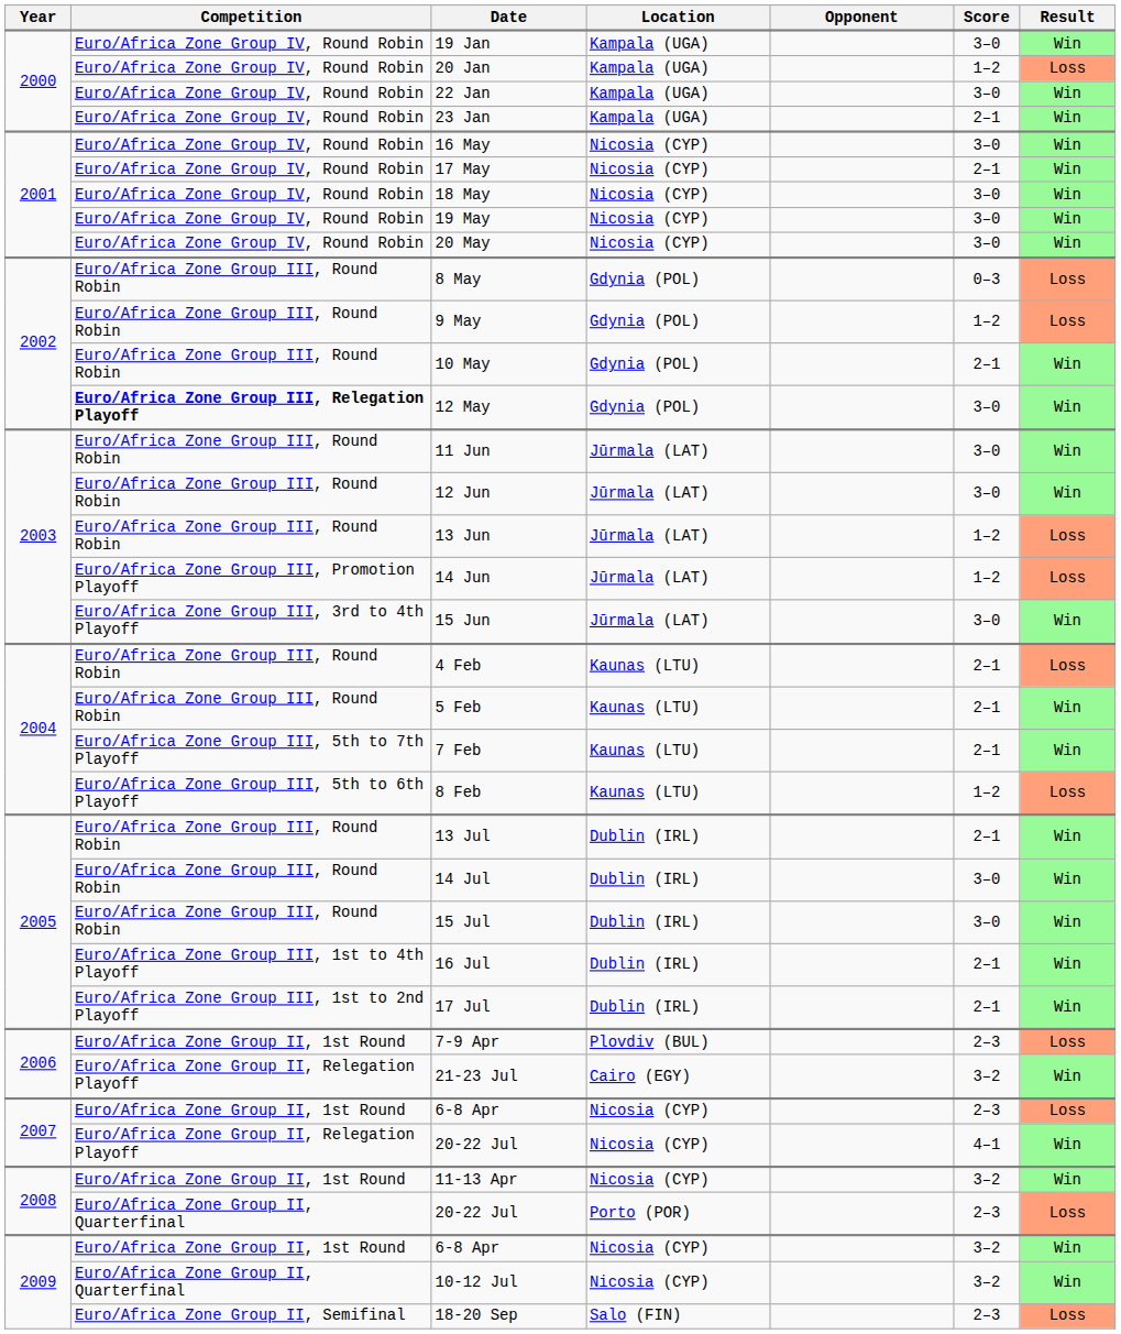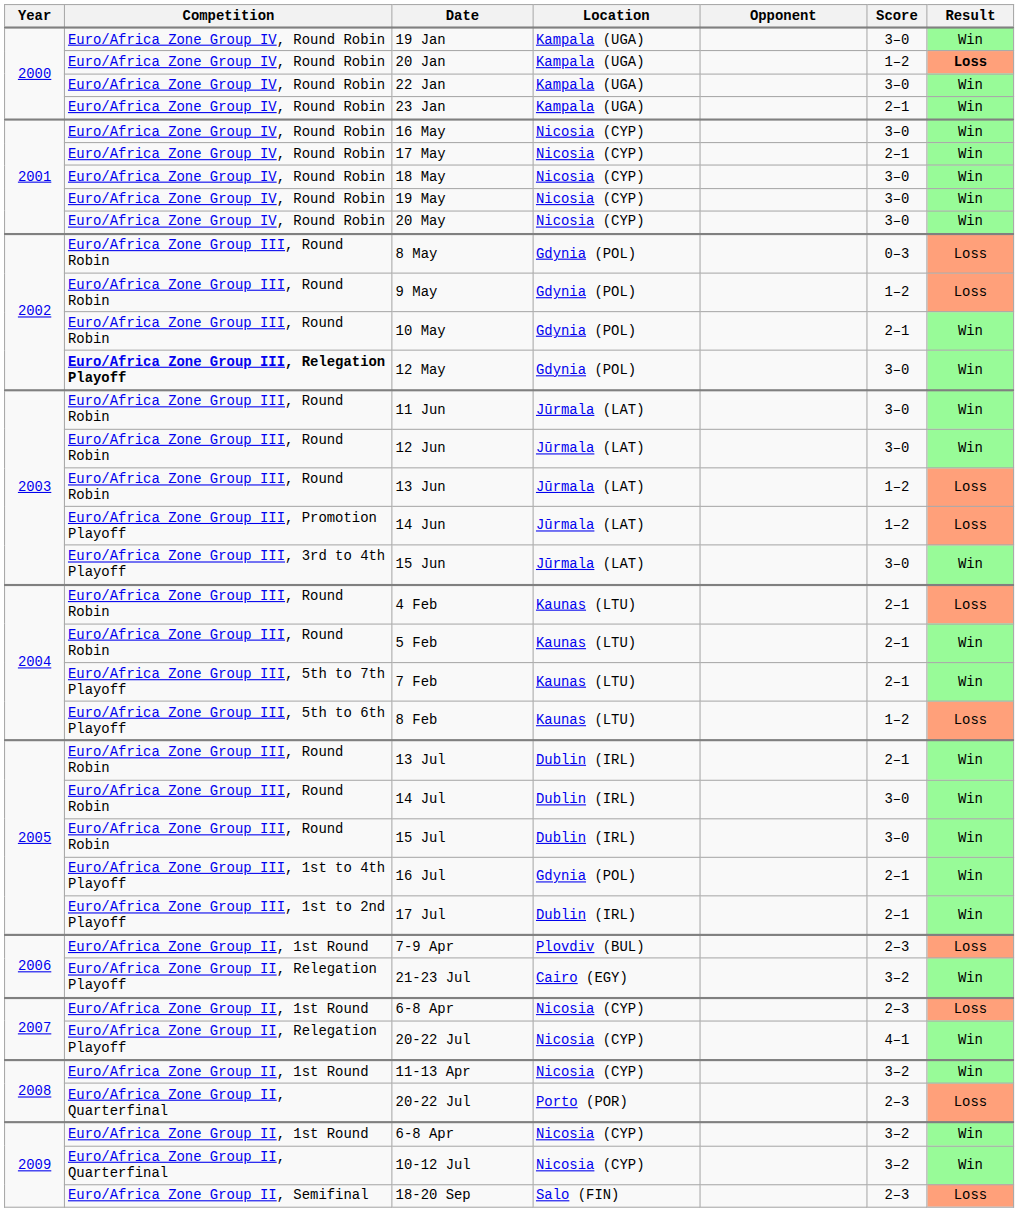 <table class="wikitable collapsible collapsed">
 <tr>
 <th width="50">Year</th>
 <th width="300">Competition</th>
 <th width="125">Date</th>
 <th width="150">Location</th>
 <th width="150">Opponent</th>
 <th width="50">Score</th>
 <th width="75">Result</th>
 </tr>
 <tr style="border-top:2px solid gray;">
 <td align="center" rowspan="4"><a href='#'>2000</a></td>
 <td><a href='#'>Euro/Africa Zone Group IV</a>, Round Robin</td>
 <td>19 Jan</td>
 <td><a href='#'>Kampala</a> (UGA)</td>
 <td></td>
 <td align="center">3–0</td>
 <td align="center" bgcolor="#98FB98">Win</td>
 </tr>
 <tr>
 <td><a href='#'>Euro/Africa Zone Group IV</a>, Round Robin</td>
 <td>20 Jan</td>
 <td><a href='#'>Kampala</a> (UGA)</td>
 <td></td>
 <td align="center">1–2</td>
-<td align="center" bgcolor="FFA07A">Loss</td>
+<td align="center" bgcolor="FFA07A"><strong>Loss</strong></td>
 </tr>
 <tr>
 <td><a href='#'>Euro/Africa Zone Group IV</a>, Round Robin</td>
 <td>22 Jan</td>
 <td><a href='#'>Kampala</a> (UGA)</td>
 <td></td>
 <td align="center">3–0</td>
 <td align="center" bgcolor="#98FB98">Win</td>
 </tr>
 <tr>
 <td><a href='#'>Euro/Africa Zone Group IV</a>, Round Robin</td>
 <td>23 Jan</td>
 <td><a href='#'>Kampala</a> (UGA)</td>
 <td></td>
 <td align="center">2–1</td>
 <td align="center" bgcolor="#98FB98">Win</td>
 </tr>
 <tr style="border-top:2px solid gray;">
 <td align="center" rowspan="5"><a href='#'>2001</a></td>
 <td><a href='#'>Euro/Africa Zone Group IV</a>, Round Robin</td>
 <td>16 May</td>
 <td><a href='#'>Nicosia</a> (CYP)</td>
 <td></td>
 <td align="center">3–0</td>
 <td align="center" bgcolor="#98FB98">Win</td>
 </tr>
 <tr>
 <td><a href='#'>Euro/Africa Zone Group IV</a>, Round Robin</td>
 <td>17 May</td>
 <td><a href='#'>Nicosia</a> (CYP)</td>
 <td></td>
 <td align="center">2–1</td>
 <td align="center" bgcolor="#98FB98">Win</td>
 </tr>
 <tr>
 <td><a href='#'>Euro/Africa Zone Group IV</a>, Round Robin</td>
 <td>18 May</td>
 <td><a href='#'>Nicosia</a> (CYP)</td>
 <td></td>
 <td align="center">3–0</td>
 <td align="center" bgcolor="#98FB98">Win</td>
 </tr>
 <tr>
 <td><a href='#'>Euro/Africa Zone Group IV</a>, Round Robin</td>
 <td>19 May</td>
 <td><a href='#'>Nicosia</a> (CYP)</td>
 <td></td>
 <td align="center">3–0</td>
 <td align="center" bgcolor="#98FB98">Win</td>
 </tr>
 <tr>
 <td><a href='#'>Euro/Africa Zone Group IV</a>, Round Robin</td>
 <td>20 May</td>
 <td><a href='#'>Nicosia</a> (CYP)</td>
 <td></td>
 <td align="center">3–0</td>
 <td align="center" bgcolor="#98FB98">Win</td>
 </tr>
 <tr style="border-top:2px solid gray;">
 <td align="center" rowspan="4"><a href='#'>2002</a></td>
 <td><a href='#'>Euro/Africa Zone Group III</a>, Round Robin</td>
 <td>8 May</td>
 <td><a href='#'>Gdynia</a> (POL)</td>
 <td></td>
 <td align="center">0–3</td>
 <td align="center" bgcolor="FFA07A">Loss</td>
 </tr>
 <tr>
 <td><a href='#'>Euro/Africa Zone Group III</a>, Round Robin</td>
 <td>9 May</td>
 <td><a href='#'>Gdynia</a> (POL)</td>
 <td></td>
 <td align="center">1–2</td>
 <td align="center" bgcolor="FFA07A">Loss</td>
 </tr>
 <tr>
 <td><a href='#'>Euro/Africa Zone Group III</a>, Round Robin</td>
 <td>10 May</td>
 <td><a href='#'>Gdynia</a> (POL)</td>
 <td></td>
 <td align="center">2–1</td>
 <td align="center" bgcolor="#98FB98">Win</td>
 </tr>
 <tr>
 <td><strong><a href='#'>Euro/Africa Zone Group III</a>, Relegation Playoff</strong></td>
 <td>12 May</td>
 <td><a href='#'>Gdynia</a> (POL)</td>
 <td></td>
 <td align="center">3–0</td>
 <td align="center" bgcolor="#98FB98">Win</td>
 </tr>
 <tr style="border-top:2px solid gray;">
 <td align="center" rowspan="5"><a href='#'>2003</a></td>
 <td><a href='#'>Euro/Africa Zone Group III</a>, Round Robin</td>
 <td>11 Jun</td>
 <td><a href='#'>Jūrmala</a> (LAT)</td>
 <td></td>
 <td align="center">3–0</td>
 <td align="center" bgcolor="#98FB98">Win</td>
 </tr>
 <tr>
 <td><a href='#'>Euro/Africa Zone Group III</a>, Round Robin</td>
 <td>12 Jun</td>
 <td><a href='#'>Jūrmala</a> (LAT)</td>
 <td></td>
 <td align="center">3–0</td>
 <td align="center" bgcolor="#98FB98">Win</td>
 </tr>
 <tr>
 <td><a href='#'>Euro/Africa Zone Group III</a>, Round Robin</td>
 <td>13 Jun</td>
 <td><a href='#'>Jūrmala</a> (LAT)</td>
 <td></td>
 <td align="center">1–2</td>
 <td align="center" bgcolor="FFA07A">Loss</td>
 </tr>
 <tr>
 <td><a href='#'>Euro/Africa Zone Group III</a>, Promotion Playoff</td>
 <td>14 Jun</td>
 <td><a href='#'>Jūrmala</a> (LAT)</td>
 <td></td>
 <td align="center">1–2</td>
 <td align="center" bgcolor="FFA07A">Loss</td>
 </tr>
 <tr>
 <td><a href='#'>Euro/Africa Zone Group III</a>, 3rd to 4th Playoff</td>
 <td>15 Jun</td>
 <td><a href='#'>Jūrmala</a> (LAT)</td>
 <td></td>
 <td align="center">3–0</td>
 <td align="center" bgcolor="#98FB98">Win</td>
 </tr>
 <tr style="border-top:2px solid gray;">
 <td align="center" rowspan="4"><a href='#'>2004</a></td>
 <td><a href='#'>Euro/Africa Zone Group III</a>, Round Robin</td>
 <td>4 Feb</td>
 <td><a href='#'>Kaunas</a> (LTU)</td>
 <td></td>
 <td align="center">2–1</td>
 <td align="center" bgcolor="FFA07A">Loss</td>
 </tr>
 <tr>
 <td><a href='#'>Euro/Africa Zone Group III</a>, Round Robin</td>
 <td>5 Feb</td>
 <td><a href='#'>Kaunas</a> (LTU)</td>
 <td></td>
 <td align="center">2–1</td>
 <td align="center" bgcolor="#98FB98">Win</td>
 </tr>
 <tr>
 <td><a href='#'>Euro/Africa Zone Group III</a>, 5th to 7th Playoff</td>
 <td>7 Feb</td>
 <td><a href='#'>Kaunas</a> (LTU)</td>
 <td></td>
 <td align="center">2–1</td>
 <td align="center" bgcolor="#98FB98">Win</td>
 </tr>
 <tr>
 <td><a href='#'>Euro/Africa Zone Group III</a>, 5th to 6th Playoff</td>
 <td>8 Feb</td>
 <td><a href='#'>Kaunas</a> (LTU)</td>
 <td></td>
 <td align="center">1–2</td>
 <td align="center" bgcolor="FFA07A">Loss</td>
 </tr>
 <tr style="border-top:2px solid gray;">
 <td align="center" rowspan="5"><a href='#'>2005</a></td>
 <td><a href='#'>Euro/Africa Zone Group III</a>, Round Robin</td>
 <td>13 Jul</td>
 <td><a href='#'>Dublin</a> (IRL)</td>
 <td></td>
 <td align="center">2–1</td>
 <td align="center" bgcolor="#98FB98">Win</td>
 </tr>
 <tr>
 <td><a href='#'>Euro/Africa Zone Group III</a>, Round Robin</td>
 <td>14 Jul</td>
 <td><a href='#'>Dublin</a> (IRL)</td>
 <td></td>
 <td align="center">3–0</td>
 <td align="center" bgcolor="#98FB98">Win</td>
 </tr>
 <tr>
 <td><a href='#'>Euro/Africa Zone Group III</a>, Round Robin</td>
 <td>15 Jul</td>
 <td><a href='#'>Dublin</a> (IRL)</td>
 <td></td>
 <td align="center">3–0</td>
 <td align="center" bgcolor="#98FB98">Win</td>
 </tr>
 <tr>
 <td><a href='#'>Euro/Africa Zone Group III</a>, 1st to 4th Playoff</td>
 <td>16 Jul</td>
-<td><a href='#'>Dublin</a> (IRL)</td>
+<td><a href='#'>Gdynia</a> (POL)</td>
 <td></td>
 <td align="center">2–1</td>
 <td align="center" bgcolor="#98FB98">Win</td>
 </tr>
 <tr>
 <td><a href='#'>Euro/Africa Zone Group III</a>, 1st to 2nd Playoff</td>
 <td>17 Jul</td>
 <td><a href='#'>Dublin</a> (IRL)</td>
 <td></td>
 <td align="center">2–1</td>
 <td align="center" bgcolor="#98FB98">Win</td>
 </tr>
 <tr style="border-top:2px solid gray;">
 <td align="center" rowspan="2"><a href='#'>2006</a></td>
 <td><a href='#'>Euro/Africa Zone Group II</a>, 1st Round</td>
 <td>7-9 Apr</td>
 <td><a href='#'>Plovdiv</a> (BUL)</td>
 <td></td>
 <td align="center">2–3</td>
 <td align="center" bgcolor="FFA07A">Loss</td>
 </tr>
 <tr>
 <td><a href='#'>Euro/Africa Zone Group II</a>, Relegation Playoff</td>
 <td>21-23 Jul</td>
 <td><a href='#'>Cairo</a> (EGY)</td>
 <td></td>
 <td align="center">3–2</td>
 <td align="center" bgcolor="#98FB98">Win</td>
 </tr>
 <tr style="border-top:2px solid gray;">
 <td align="center" rowspan="2"><a href='#'>2007</a></td>
 <td><a href='#'>Euro/Africa Zone Group II</a>, 1st Round</td>
 <td>6-8 Apr</td>
 <td><a href='#'>Nicosia</a> (CYP)</td>
 <td></td>
 <td align="center">2–3</td>
 <td align="center" bgcolor="FFA07A">Loss</td>
 </tr>
 <tr>
 <td><a href='#'>Euro/Africa Zone Group II</a>, Relegation Playoff</td>
 <td>20-22 Jul</td>
 <td><a href='#'>Nicosia</a> (CYP)</td>
 <td></td>
 <td align="center">4–1</td>
 <td align="center" bgcolor="#98FB98">Win</td>
 </tr>
 <tr style="border-top:2px solid gray;">
 <td align="center" rowspan="2"><a href='#'>2008</a></td>
 <td><a href='#'>Euro/Africa Zone Group II</a>, 1st Round</td>
 <td>11-13 Apr</td>
 <td><a href='#'>Nicosia</a> (CYP)</td>
 <td></td>
 <td align="center">3–2</td>
 <td align="center" bgcolor="#98FB98">Win</td>
 </tr>
 <tr>
 <td><a href='#'>Euro/Africa Zone Group II</a>, Quarterfinal</td>
 <td>20-22 Jul</td>
 <td><a href='#'>Porto</a> (POR)</td>
 <td></td>
 <td align="center">2–3</td>
 <td align="center" bgcolor="FFA07A">Loss</td>
 </tr>
 <tr style="border-top:2px solid gray;">
 <td align="center" rowspan="3"><a href='#'>2009</a></td>
 <td><a href='#'>Euro/Africa Zone Group II</a>, 1st Round</td>
 <td>6-8 Apr</td>
 <td><a href='#'>Nicosia</a> (CYP)</td>
 <td></td>
 <td align="center">3–2</td>
 <td align="center" bgcolor="#98FB98">Win</td>
 </tr>
 <tr>
 <td><a href='#'>Euro/Africa Zone Group II</a>, Quarterfinal</td>
 <td>10-12 Jul</td>
 <td><a href='#'>Nicosia</a> (CYP)</td>
 <td></td>
 <td align="center">3–2</td>
 <td align="center" bgcolor="#98FB98">Win</td>
 </tr>
 <tr>
 <td><a href='#'>Euro/Africa Zone Group II</a>, Semifinal</td>
 <td>18-20 Sep</td>
 <td><a href='#'>Salo</a> (FIN)</td>
 <td></td>
 <td align="center">2–3</td>
 <td align="center" bgcolor="FFA07A">Loss</td>
 </tr>
 </table>
